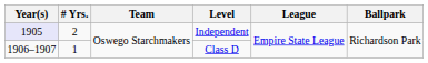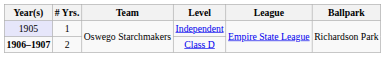 <table class="wikitable" style="text-align:center; font-size: 95%;">
 <tr>
 <th>Year(s)</th>
 <th># Yrs.</th>
 <th>Team</th>
 <th>Level</th>
 <th>League</th>
 <th>Ballpark</th>
 </tr>
 <tr>
 <td style="background: lavender;">1905</td>
-<td>2</td>
+<td>1</td>
 <td rowspan=2>Oswego Starchmakers</td>
 <td><a href='#'>Independent</a></td>
 <td rowspan=2><a href='#'>Empire State League</a></td>
 <td rowspan=2>Richardson Park</td>
 </tr>
 <tr>
-<td>1906–1907</td>
-<td>1</td>
+<td><strong>1906–1907</strong></td>
+<td>2</td>
 <td><a href='#'>Class D</a></td>
 </tr>
 </table>
